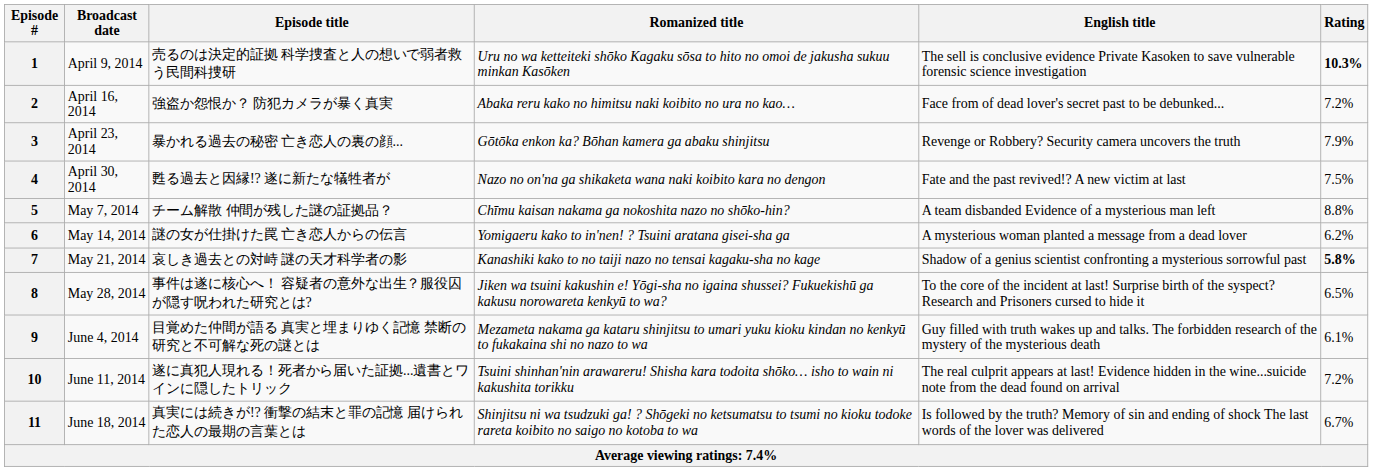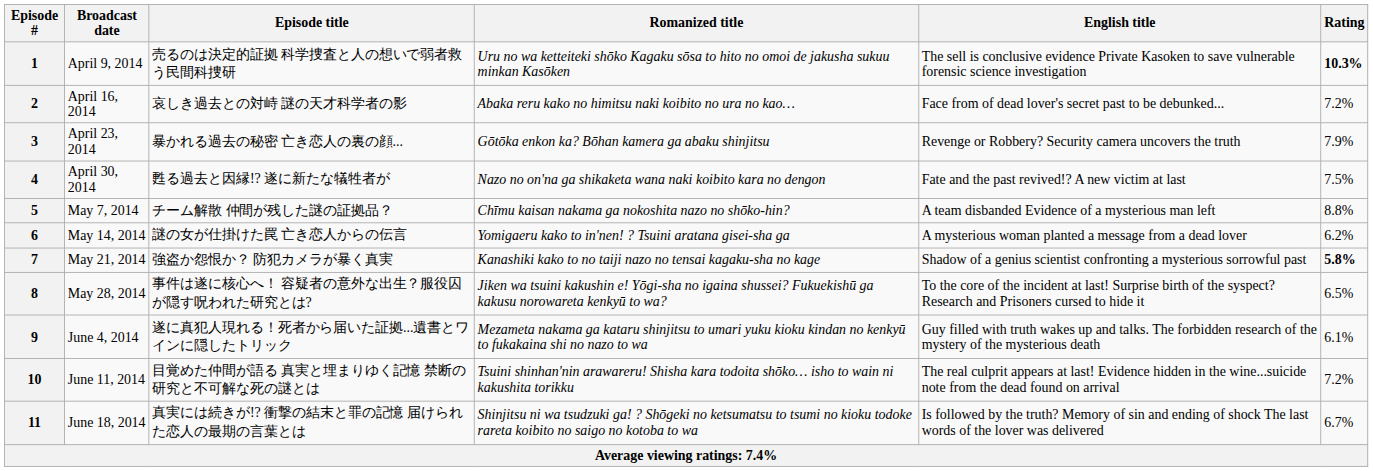 <table class="wikitable" style="text-align:reft">
 <tr>
 <th>Episode #</th>
 <th>Broadcast date</th>
 <th>Episode title</th>
 <th>Romanized title</th>
 <th>English title</th>
 <th>Rating</th>
 </tr>
 <tr>
 <th>1</th>
 <td>April 9, 2014</td>
 <td>売るのは決定的証拠 科学捜査と人の想いで弱者救う民間科捜研</td>
 <td><em>Uru no wa ketteiteki shōko Kagaku sōsa to hito no omoi de jakusha sukuu minkan Kasōken</em></td>
 <td>The sell is conclusive evidence Private Kasoken to save vulnerable forensic science investigation</td>
 <td><span><strong>10.3%</strong></span></td>
 </tr>
 <tr>
 <th>2</th>
 <td>April 16, 2014</td>
-<td>強盗か怨恨か？ 防犯カメラが暴く真実</td>
+<td>哀しき過去との対峙 謎の天才科学者の影</td>
 <td><em>Abaka reru kako no himitsu naki koibito no ura no kao…</em></td>
 <td>Face from of dead lover's secret past to be debunked...</td>
 <td>7.2%</td>
 </tr>
 <tr>
 <th>3</th>
 <td>April 23, 2014</td>
 <td>暴かれる過去の秘密 亡き恋人の裏の顔...</td>
 <td><em>Gōtōka enkon ka? Bōhan kamera ga abaku shinjitsu</em></td>
 <td>Revenge or Robbery? Security camera uncovers the truth</td>
 <td>7.9%</td>
 </tr>
 <tr>
 <th>4</th>
 <td>April 30, 2014</td>
 <td>甦る過去と因縁!? 遂に新たな犠牲者が</td>
 <td><em>Nazo no on'na ga shikaketa wana naki koibito kara no dengon</em></td>
 <td>Fate and the past revived!? A new victim at last</td>
 <td>7.5%</td>
 </tr>
 <tr>
 <th>5</th>
 <td>May 7, 2014</td>
 <td>チーム解散 仲間が残した謎の証拠品？</td>
 <td><em>Chīmu kaisan nakama ga nokoshita nazo no shōko-hin?</em></td>
 <td>A team disbanded Evidence of a mysterious man left</td>
 <td>8.8%</td>
 </tr>
 <tr>
 <th>6</th>
 <td>May 14, 2014</td>
 <td>謎の女が仕掛けた罠 亡き恋人からの伝言</td>
 <td><em>Yomigaeru kako to in'nen! ? Tsuini aratana gisei-sha ga</em></td>
 <td>A mysterious woman planted a message from a dead lover</td>
 <td>6.2%</td>
 </tr>
 <tr>
 <th>7</th>
 <td>May 21, 2014</td>
-<td>哀しき過去との対峙 謎の天才科学者の影</td>
+<td>強盗か怨恨か？ 防犯カメラが暴く真実</td>
 <td><em>Kanashiki kako to no taiji nazo no tensai kagaku-sha no kage</em></td>
 <td>Shadow of a genius scientist confronting a mysterious sorrowful past</td>
 <td><span><strong>5.8%</strong></span></td>
 </tr>
 <tr>
 <th>8</th>
 <td>May 28, 2014</td>
 <td>事件は遂に核心へ！ 容疑者の意外な出生？服役囚が隠す呪われた研究とは?</td>
 <td><em>Jiken wa tsuini kakushin e! Yōgi-sha no igaina shussei? Fukuekishū ga kakusu norowareta kenkyū to wa?</em></td>
 <td>To the core of the incident at last! Surprise birth of the syspect? Research and Prisoners cursed to hide it</td>
 <td>6.5%</td>
 </tr>
 <tr>
 <th>9</th>
 <td>June 4, 2014</td>
-<td>目覚めた仲間が語る 真実と埋まりゆく記憶 禁断の研究と不可解な死の謎とは</td>
+<td>遂に真犯人現れる！死者から届いた証拠...遺書とワインに隠したトリック</td>
 <td><em>Mezameta nakama ga kataru shinjitsu to umari yuku kioku kindan no kenkyū to fukakaina shi no nazo to wa</em></td>
 <td>Guy filled with truth wakes up and talks. The forbidden research of the mystery of the mysterious death</td>
 <td>6.1%</td>
 </tr>
 <tr>
 <th>10</th>
 <td>June 11, 2014</td>
-<td>遂に真犯人現れる！死者から届いた証拠...遺書とワインに隠したトリック</td>
+<td>目覚めた仲間が語る 真実と埋まりゆく記憶 禁断の研究と不可解な死の謎とは</td>
 <td><em>Tsuini shinhan'nin arawareru! Shisha kara todoita shōko… isho to wain ni kakushita torikku</em></td>
 <td>The real culprit appears at last! Evidence hidden in the wine...suicide note from the dead found on arrival</td>
 <td>7.2%</td>
 </tr>
 <tr>
 <th>11</th>
 <td>June 18, 2014</td>
 <td>真実には続きが!? 衝撃の結末と罪の記憶 届けられた恋人の最期の言葉とは</td>
 <td><em>Shinjitsu ni wa tsudzuki ga! ? Shōgeki no ketsumatsu to tsumi no kioku todoke rareta koibito no saigo no kotoba to wa</em></td>
 <td>Is followed by the truth? Memory of sin and ending of shock The last words of the lover was delivered</td>
 <td>6.7%</td>
 </tr>
 <tr>
 <th colspan="6"><strong>Average viewing ratings: 7.4%</strong></th>
 </tr>
 </table>
